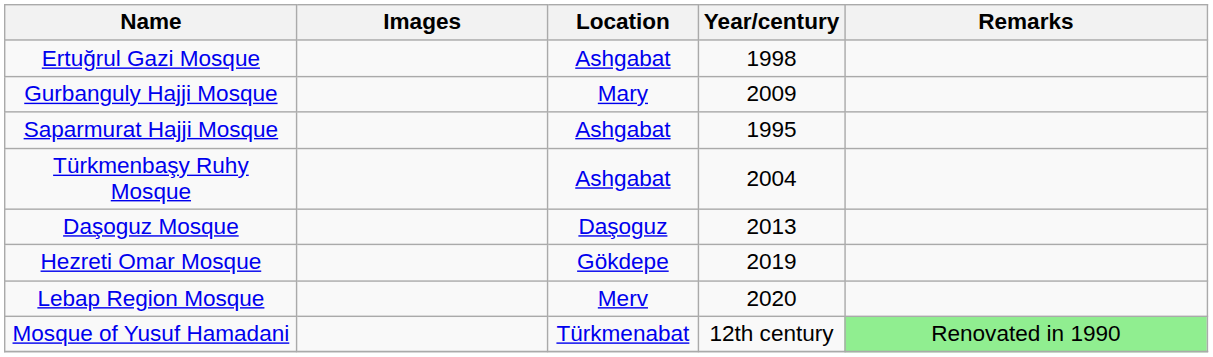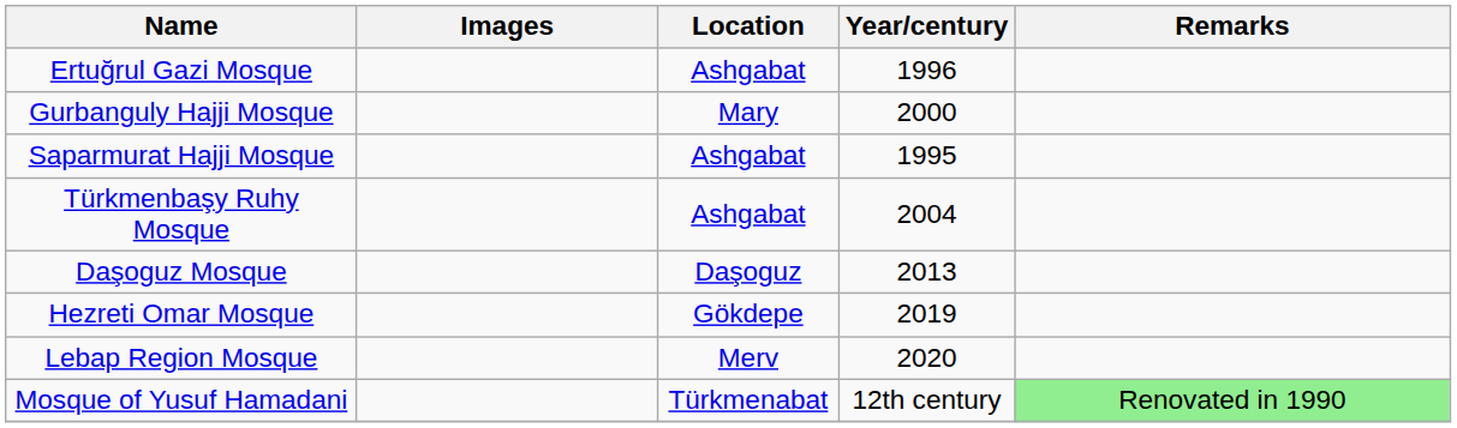 <table class=wikitable style="text-align:center">
 <tr>
 <th align=left width=200px>Name</th>
 <th align=center width=170px class=unsortable>Images</th>
 <th align=left width=100px>Location</th>
 <th align=left width=050px>Year/century</th>
 <th align=left width=250px class=unsortable>Remarks</th>
 </tr>
 <tr>
 <td><a href='#'>Ertuğrul Gazi Mosque</a></td>
 <td></td>
 <td><a href='#'>Ashgabat</a></td>
-<td>1998</td>
+<td>1996</td>
 <td></td>
 </tr>
 <tr>
 <td><a href='#'>Gurbanguly Hajji Mosque</a></td>
 <td></td>
 <td><a href='#'>Mary</a></td>
-<td>2009</td>
+<td>2000</td>
 <td></td>
 </tr>
 <tr>
 <td><a href='#'>Saparmurat Hajji Mosque</a></td>
 <td></td>
 <td><a href='#'>Ashgabat</a></td>
 <td>1995</td>
 <td></td>
 </tr>
 <tr>
 <td><a href='#'>Türkmenbaşy Ruhy Mosque</a></td>
 <td></td>
 <td><a href='#'>Ashgabat</a></td>
 <td>2004</td>
 <td></td>
 </tr>
 <tr>
 <td><a href='#'>Daşoguz Mosque</a></td>
 <td></td>
 <td><a href='#'>Daşoguz</a></td>
 <td>2013</td>
 <td></td>
 </tr>
 <tr>
 <td><a href='#'>Hezreti Omar Mosque</a></td>
 <td></td>
 <td><a href='#'>Gökdepe</a></td>
 <td>2019</td>
 <td></td>
 </tr>
 <tr>
 <td><a href='#'>Lebap Region Mosque</a></td>
 <td></td>
 <td><a href='#'>Merv</a></td>
 <td>2020</td>
 <td></td>
 </tr>
 <tr>
 <td><a href='#'>Mosque of Yusuf Hamadani</a></td>
 <td></td>
 <td><a href='#'>Türkmenabat</a></td>
 <td>12th century</td>
 <td style="background: lightgreen;">Renovated in 1990</td>
 </tr>
 <tr>
 </tr>
 </table>
